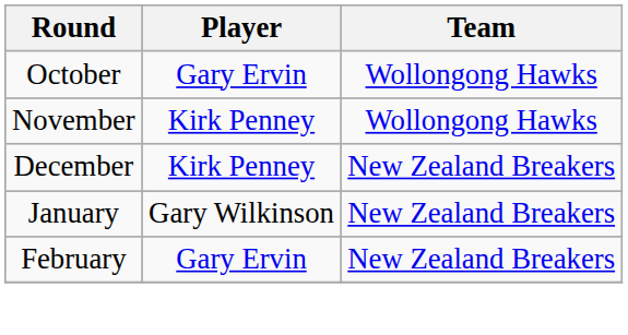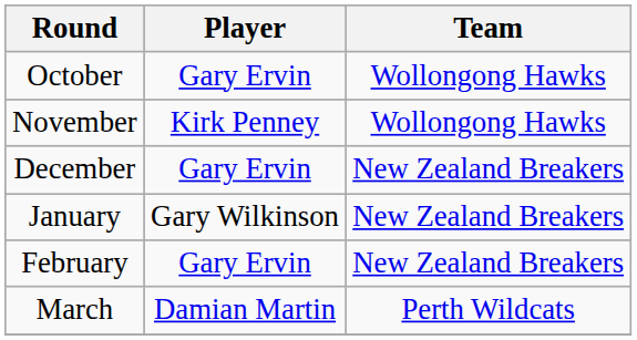 <table class="wikitable" style="text-align:center">
 <tr>
 <th>Round</th>
 <th>Player</th>
 <th>Team</th>
 </tr>
 <tr>
 <td>October</td>
 <td><a href='#'>Gary Ervin</a></td>
 <td><a href='#'>Wollongong Hawks</a></td>
 </tr>
 <tr>
 <td>November</td>
 <td><a href='#'>Kirk Penney</a></td>
 <td><a href='#'>Wollongong Hawks</a></td>
 </tr>
 <tr>
 <td>December</td>
-<td><a href='#'>Kirk Penney</a></td>
+<td><a href='#'>Gary Ervin</a></td>
 <td><a href='#'>New Zealand Breakers</a></td>
 </tr>
 <tr>
 <td>January</td>
 <td>Gary Wilkinson</td>
 <td><a href='#'>New Zealand Breakers</a></td>
 </tr>
 <tr>
 <td>February</td>
 <td><a href='#'>Gary Ervin</a></td>
 <td><a href='#'>New Zealand Breakers</a></td>
 </tr>
 <tr>
+<td>March</td>
+<td><a href='#'>Damian Martin</a></td>
+<td><a href='#'>Perth Wildcats</a></td>
+</tr>
+<tr>
 </tr>
 </table>
